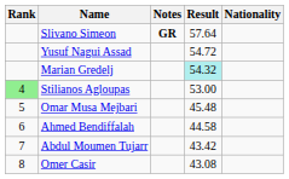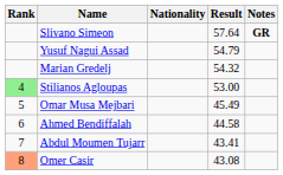 <table class="wikitable sortable" style="text-align:center">
 <tr>
 <th>Rank</th>
 <th>Name</th>
+<th>Nationality</th>
+<th>Result</th>
 <th>Notes</th>
-<th>Result</th>
-<th>Nationality</th>
 </tr>
 <tr>
 <td></td>
 <td align=left><a href='#'>Slivano Simeon</a></td>
+<td align=left></td>
+<td>57.64</td>
 <td><strong>GR</strong></td>
-<td>57.64</td>
-<td align=left></td>
 </tr>
 <tr>
 <td></td>
 <td align=left><a href='#'>Yusuf Nagui Assad</a></td>
+<td align=left></td>
+<td>54.79</td>
 <td></td>
-<td>54.72</td>
-<td align=left></td>
 </tr>
 <tr>
 <td></td>
 <td align=left><a href='#'>Marian Gredelj</a></td>
+<td align=left></td>
+<td>54.32</td>
 <td></td>
-<td style="background: paleturquoise;">54.32</td>
-<td align=left></td>
 </tr>
 <tr>
 <td style="background: lightgreen;">4</td>
 <td align=left><a href='#'>Stilianos Agloupas</a></td>
+<td align=left></td>
+<td>53.00</td>
 <td></td>
-<td>53.00</td>
-<td align=left></td>
 </tr>
 <tr>
 <td>5</td>
 <td align=left><a href='#'>Omar Musa Mejbari</a></td>
+<td align=left></td>
+<td>45.49</td>
 <td></td>
-<td>45.48</td>
-<td align=left></td>
 </tr>
 <tr>
 <td>6</td>
 <td align=left><a href='#'>Ahmed Bendiffalah</a></td>
+<td align=left></td>
+<td>44.58</td>
 <td></td>
-<td>44.58</td>
-<td align=left></td>
 </tr>
 <tr>
 <td>7</td>
 <td align=left><a href='#'>Abdul Moumen Tujarr</a></td>
+<td align=left></td>
+<td>43.41</td>
 <td></td>
-<td>43.42</td>
-<td align=left></td>
 </tr>
 <tr>
-<td>8</td>
+<td style="background: lightsalmon;">8</td>
 <td align=left><a href='#'>Omer Casir</a></td>
+<td align=left></td>
+<td>43.08</td>
 <td></td>
-<td>43.08</td>
-<td align=left></td>
 </tr>
 </table>
